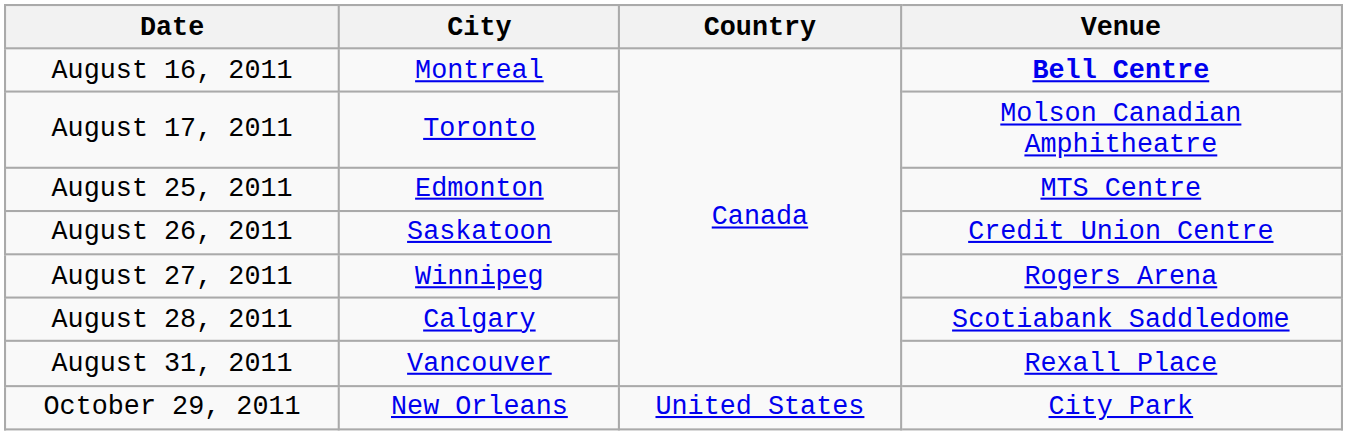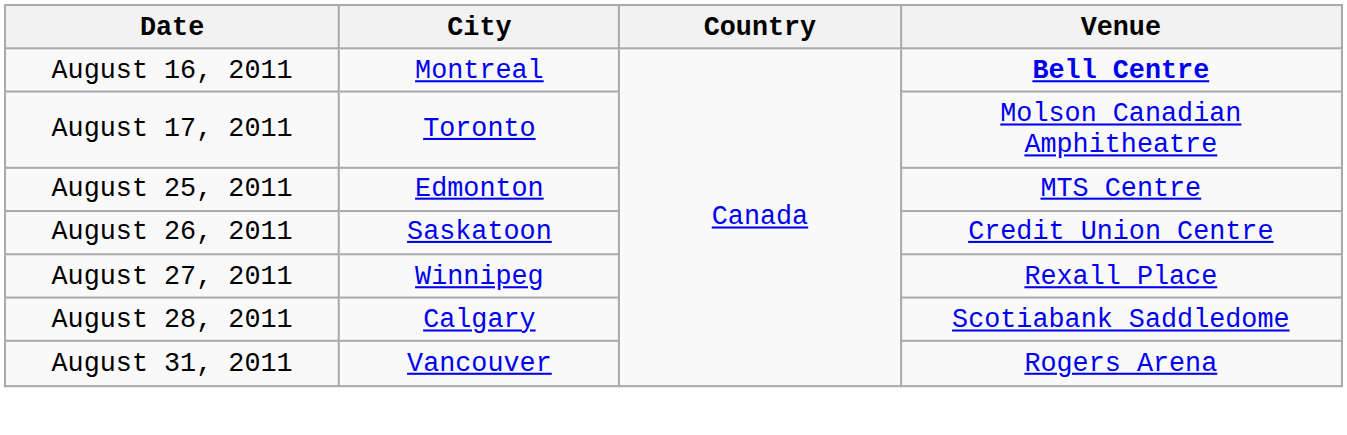 <table class="wikitable plainrowheaders" style="text-align:center;">
 <tr>
 <th scope="col" style="width:12em;">Date</th>
 <th scope="col" style="width:10em;">City</th>
 <th scope="col" style="width:10em;">Country</th>
 <th scope="col" style="width:16em;">Venue</th>
 </tr>
 <tr>
 <td>August 16, 2011</td>
 <td><a href='#'>Montreal</a></td>
 <td rowspan="7"><a href='#'>Canada</a></td>
 <td><strong><a href='#'>Bell Centre</a></strong></td>
 </tr>
 <tr>
 <td>August 17, 2011</td>
 <td><a href='#'>Toronto</a></td>
 <td><a href='#'>Molson Canadian Amphitheatre</a></td>
 </tr>
 <tr>
 <td>August 25, 2011</td>
 <td><a href='#'>Edmonton</a></td>
 <td><a href='#'>MTS Centre</a></td>
 </tr>
 <tr>
 <td>August 26, 2011</td>
 <td><a href='#'>Saskatoon</a></td>
 <td><a href='#'>Credit Union Centre</a></td>
 </tr>
 <tr>
 <td>August 27, 2011</td>
 <td><a href='#'>Winnipeg</a></td>
-<td><a href='#'>Rogers Arena</a></td>
+<td><a href='#'>Rexall Place</a></td>
 </tr>
 <tr>
 <td>August 28, 2011</td>
 <td><a href='#'>Calgary</a></td>
 <td><a href='#'>Scotiabank Saddledome</a></td>
 </tr>
 <tr>
 <td>August 31, 2011</td>
 <td><a href='#'>Vancouver</a></td>
-<td><a href='#'>Rexall Place</a></td>
-</tr>
-<tr>
-<td>October 29, 2011</td>
-<td><a href='#'>New Orleans</a></td>
-<td><a href='#'>United States</a></td>
-<td><a href='#'>City Park</a></td>
+<td><a href='#'>Rogers Arena</a></td>
 </tr>
 </table>
